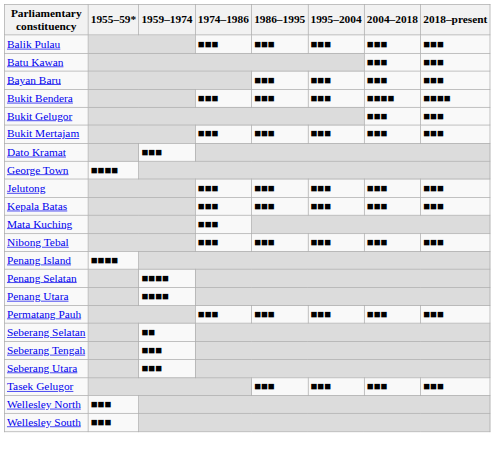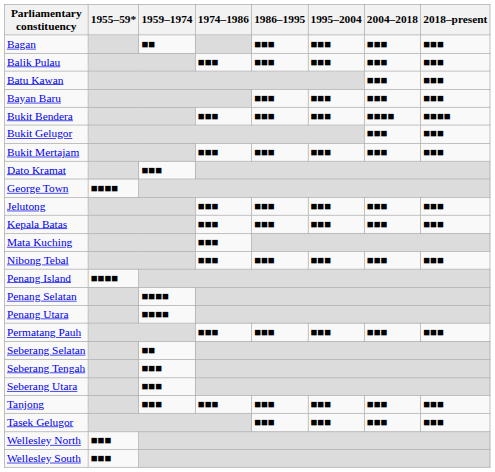 <table class=wikitable>
 <tr>
 <th>Parliamentary<br>constituency</th>
 <th>1955–59*</th>
 <th>1959–1974</th>
 <th>1974–1986</th>
 <th>1986–1995</th>
 <th>1995–2004</th>
 <th>2004–2018</th>
 <th>2018–present</th>
+</tr>
+<tr>
+<td><a href='#'>Bagan</a></td>
+<td bgcolor="dcdcdc"></td>
+<td>■■</td>
+<td bgcolor=dcdcdc></td>
+<td>■■■</td>
+<td>■■■</td>
+<td>■■■</td>
+<td>■■■</td>
 </tr>
 <tr>
 <td><a href='#'>Balik Pulau</a></td>
 <td colspan="2" bgcolor="dcdcdc"></td>
 <td>■■■</td>
 <td>■■■</td>
 <td>■■■</td>
 <td>■■■</td>
 <td>■■■</td>
 </tr>
 <tr>
 <td><a href='#'>Batu Kawan</a></td>
 <td colspan="5" bgcolor="dcdcdc"></td>
 <td>■■■</td>
 <td>■■■</td>
 </tr>
 <tr>
 <td><a href='#'>Bayan Baru</a></td>
 <td colspan="3" bgcolor="dcdcdc"></td>
 <td>■■■</td>
 <td>■■■</td>
 <td>■■■</td>
 <td>■■■</td>
 </tr>
 <tr>
 <td><a href='#'>Bukit Bendera</a></td>
 <td colspan="2" bgcolor="dcdcdc"></td>
 <td>■■■</td>
 <td>■■■</td>
 <td>■■■</td>
 <td>■■■■</td>
 <td>■■■■</td>
 </tr>
 <tr>
 <td><a href='#'>Bukit Gelugor</a></td>
 <td colspan="5" bgcolor="dcdcdc"></td>
 <td>■■■</td>
 <td>■■■</td>
 </tr>
 <tr>
 <td><a href='#'>Bukit Mertajam</a></td>
 <td colspan="2" bgcolor="dcdcdc"></td>
 <td>■■■</td>
 <td>■■■</td>
 <td>■■■</td>
 <td>■■■</td>
 <td>■■■</td>
 </tr>
 <tr>
 <td><a href='#'>Dato Kramat</a></td>
 <td bgcolor="dcdcdc"></td>
 <td>■■■</td>
 <td colspan=5 bgcolor=dcdcdc></td>
 </tr>
 <tr>
 <td><a href='#'>George Town</a></td>
 <td>■■■■</td>
 <td colspan=6 bgcolor=dcdcdc></td>
 </tr>
 <tr>
 <td><a href='#'>Jelutong</a></td>
 <td colspan="2" bgcolor="dcdcdc"></td>
 <td>■■■</td>
 <td>■■■</td>
 <td>■■■</td>
 <td>■■■</td>
 <td>■■■</td>
 </tr>
 <tr>
 <td><a href='#'>Kepala Batas</a></td>
 <td colspan="2" bgcolor="dcdcdc"></td>
 <td>■■■</td>
 <td>■■■</td>
 <td>■■■</td>
 <td>■■■</td>
 <td>■■■</td>
 </tr>
 <tr>
 <td><a href='#'>Mata Kuching</a></td>
 <td colspan="2" bgcolor="dcdcdc"></td>
 <td>■■■</td>
 <td colspan=4 bgcolor=dcdcdc></td>
 </tr>
 <tr>
 <td><a href='#'>Nibong Tebal</a></td>
 <td colspan="2" bgcolor="dcdcdc"></td>
 <td>■■■</td>
 <td>■■■</td>
 <td>■■■</td>
 <td>■■■</td>
 <td>■■■</td>
 </tr>
 <tr>
 <td><a href='#'>Penang Island</a></td>
 <td>■■■■</td>
 <td colspan=6 bgcolor=dcdcdc></td>
 </tr>
 <tr>
 <td><a href='#'>Penang Selatan</a></td>
 <td bgcolor="dcdcdc"></td>
 <td>■■■■</td>
 <td colspan=5 bgcolor=dcdcdc></td>
 </tr>
 <tr>
 <td><a href='#'>Penang Utara</a></td>
 <td bgcolor="dcdcdc"></td>
 <td>■■■■</td>
 <td colspan=5 bgcolor=dcdcdc></td>
 </tr>
 <tr>
 <td><a href='#'>Permatang Pauh</a></td>
 <td colspan="2" bgcolor="dcdcdc"></td>
 <td>■■■</td>
 <td>■■■</td>
 <td>■■■</td>
 <td>■■■</td>
 <td>■■■</td>
 </tr>
 <tr>
 <td><a href='#'>Seberang Selatan</a></td>
 <td bgcolor="dcdcdc"></td>
 <td>■■</td>
 <td colspan=5 bgcolor=dcdcdc></td>
 </tr>
 <tr>
 <td><a href='#'>Seberang Tengah</a></td>
 <td bgcolor="dcdcdc"></td>
 <td>■■■</td>
 <td colspan=5 bgcolor=dcdcdc></td>
 </tr>
 <tr>
 <td><a href='#'>Seberang Utara</a></td>
 <td bgcolor="dcdcdc"></td>
 <td>■■■</td>
 <td colspan=5 bgcolor=dcdcdc></td>
 </tr>
 <tr>
+<td><a href='#'>Tanjong</a></td>
+<td bgcolor="dcdcdc"></td>
+<td>■■■</td>
+<td>■■■</td>
+<td>■■■</td>
+<td>■■■</td>
+<td>■■■</td>
+<td>■■■</td>
+</tr>
+<tr>
 <td><a href='#'>Tasek Gelugor</a></td>
 <td colspan="3" bgcolor="dcdcdc"></td>
 <td>■■■</td>
 <td>■■■</td>
 <td>■■■</td>
 <td>■■■</td>
 </tr>
 <tr>
 <td><a href='#'>Wellesley North</a></td>
 <td>■■■</td>
 <td colspan=6 bgcolor=dcdcdc></td>
 </tr>
 <tr>
 <td><a href='#'>Wellesley South</a></td>
 <td>■■■</td>
 <td colspan=6 bgcolor=dcdcdc></td>
 </tr>
 </table>
